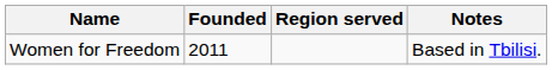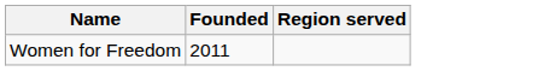 <table class="wikitable sortable">
 <tr>
 <th>Name</th>
 <th>Founded</th>
 <th>Region served</th>
-<th>Notes</th>
 </tr>
 <tr>
 <td>Women for Freedom</td>
 <td>2011</td>
 <td></td>
-<td>Based in <a href='#'>Tbilisi</a>.</td>
 </tr>
 </table>
